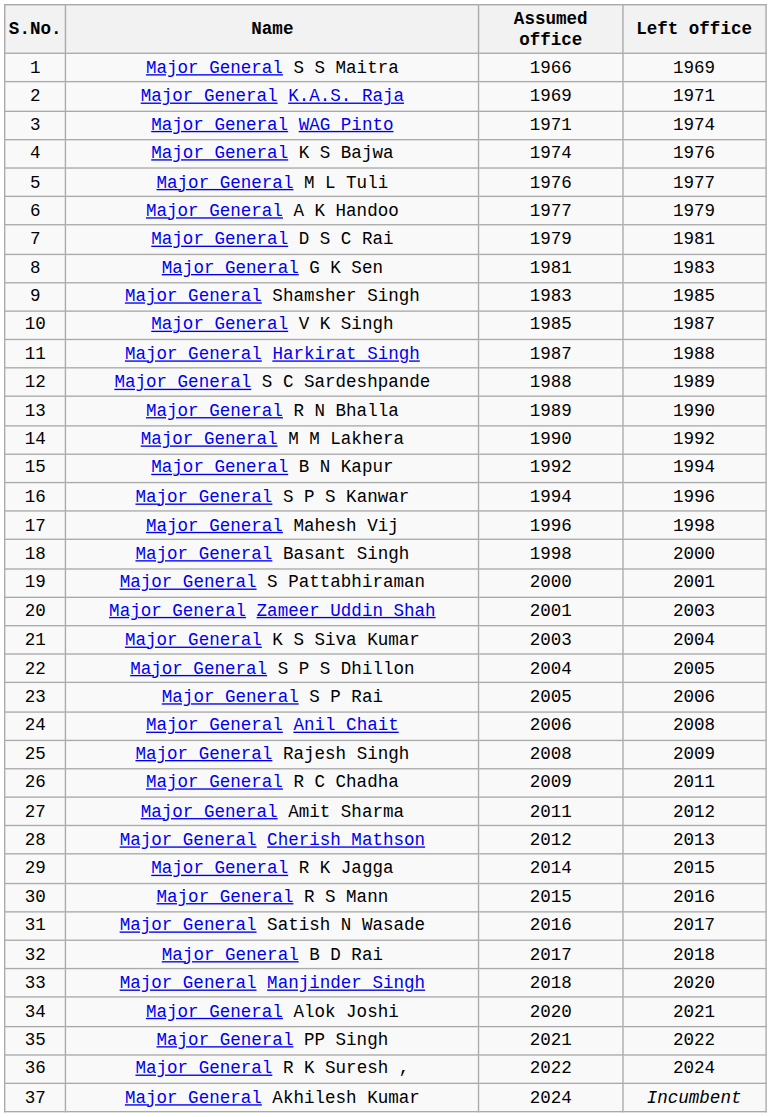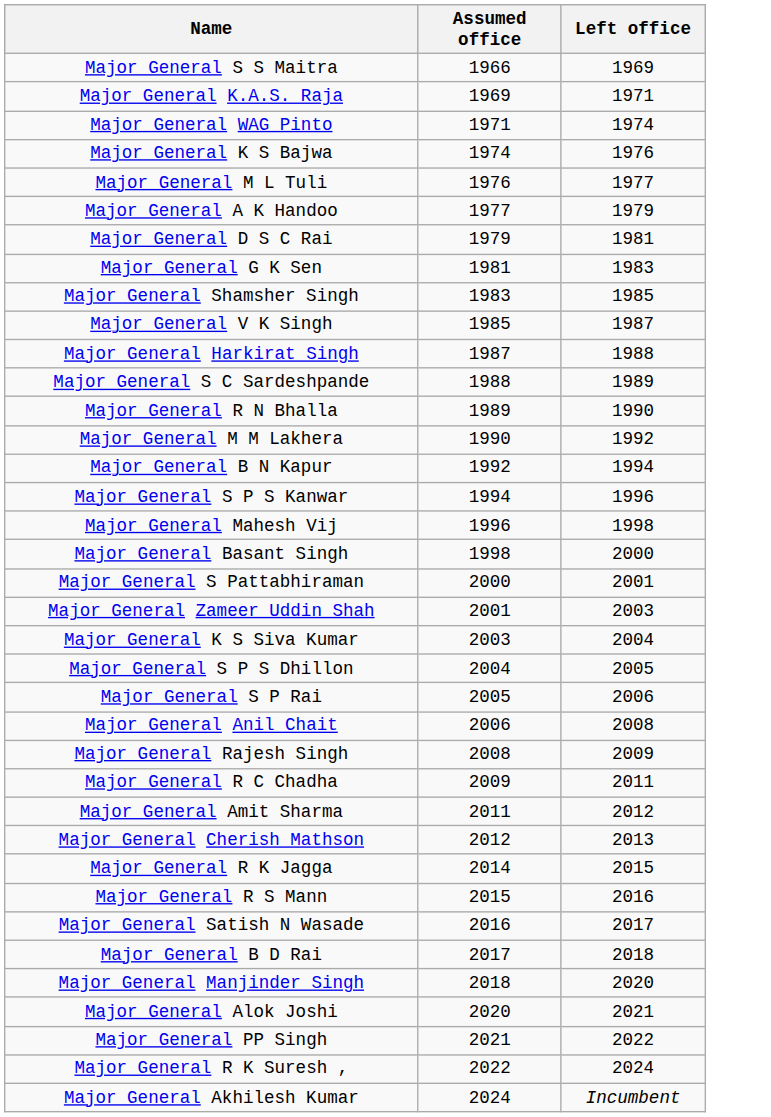 <table class="wikitable" style="text-align:center">
 <tr style="background:#cccccc">
-<th scope="col" style="width: 20px;">S.No.</th>
 <th scope="col" style="width: 300px;">Name</th>
 <th scope="col" style="width: 100px;">Assumed office</th>
 <th scope="col" style="width: 100px;">Left office</th>
 </tr>
 <tr>
-<td>1</td>
 <td><a href='#'>Major General</a> S S Maitra </td>
 <td>1966</td>
 <td>1969</td>
 </tr>
 <tr>
-<td>2</td>
 <td><a href='#'>Major General</a> <a href='#'>K.A.S. Raja</a> </td>
 <td>1969</td>
 <td>1971</td>
 </tr>
 <tr>
-<td>3</td>
 <td><a href='#'>Major General</a> <a href='#'>WAG Pinto</a> </td>
 <td>1971</td>
 <td>1974</td>
 </tr>
 <tr>
-<td>4</td>
 <td><a href='#'>Major General</a> K S Bajwa</td>
 <td>1974</td>
 <td>1976</td>
 </tr>
 <tr>
-<td>5</td>
 <td><a href='#'>Major General</a> M L Tuli</td>
 <td>1976</td>
 <td>1977</td>
 </tr>
 <tr>
-<td>6</td>
 <td><a href='#'>Major General</a> A K Handoo</td>
 <td>1977</td>
 <td>1979</td>
 </tr>
 <tr>
-<td>7</td>
 <td><a href='#'>Major General</a> D S C Rai</td>
 <td>1979</td>
 <td>1981</td>
 </tr>
 <tr>
-<td>8</td>
 <td><a href='#'>Major General</a> G K Sen</td>
 <td>1981</td>
 <td>1983</td>
 </tr>
 <tr>
-<td>9</td>
 <td><a href='#'>Major General</a> Shamsher Singh </td>
 <td>1983</td>
 <td>1985</td>
 </tr>
 <tr>
-<td>10</td>
 <td><a href='#'>Major General</a> V K Singh</td>
 <td>1985</td>
 <td>1987</td>
 </tr>
 <tr>
-<td>11</td>
 <td><a href='#'>Major General</a> <a href='#'>Harkirat Singh</a></td>
 <td>1987</td>
 <td>1988</td>
 </tr>
 <tr>
-<td>12</td>
 <td><a href='#'>Major General</a> S C Sardeshpande </td>
 <td>1988</td>
 <td>1989</td>
 </tr>
 <tr>
-<td>13</td>
 <td><a href='#'>Major General</a> R N Bhalla </td>
 <td>1989</td>
 <td>1990</td>
 </tr>
 <tr>
-<td>14</td>
 <td><a href='#'>Major General</a> M M Lakhera </td>
 <td>1990</td>
 <td>1992</td>
 </tr>
 <tr>
-<td>15</td>
 <td><a href='#'>Major General</a> B N Kapur</td>
 <td>1992</td>
 <td>1994</td>
 </tr>
 <tr>
-<td>16</td>
 <td><a href='#'>Major General</a> S P S Kanwar </td>
 <td>1994</td>
 <td>1996</td>
 </tr>
 <tr>
-<td>17</td>
 <td><a href='#'>Major General</a> Mahesh Vij</td>
 <td>1996</td>
 <td>1998</td>
 </tr>
 <tr>
-<td>18</td>
 <td><a href='#'>Major General</a> Basant Singh </td>
 <td>1998</td>
 <td>2000</td>
 </tr>
 <tr>
-<td>19</td>
 <td><a href='#'>Major General</a> S Pattabhiraman </td>
 <td>2000</td>
 <td>2001</td>
 </tr>
 <tr>
-<td>20</td>
 <td><a href='#'>Major General</a> <a href='#'>Zameer Uddin Shah</a> </td>
 <td>2001</td>
 <td>2003</td>
 </tr>
 <tr>
-<td>21</td>
 <td><a href='#'>Major General</a> K S Siva Kumar </td>
 <td>2003</td>
 <td>2004</td>
 </tr>
 <tr>
-<td>22</td>
 <td><a href='#'>Major General</a> S P S Dhillon </td>
 <td>2004</td>
 <td>2005</td>
 </tr>
 <tr>
-<td>23</td>
 <td><a href='#'>Major General</a> S P Rai </td>
 <td>2005</td>
 <td>2006</td>
 </tr>
 <tr>
-<td>24</td>
 <td><a href='#'>Major General</a> <a href='#'>Anil Chait</a> </td>
 <td>2006</td>
 <td>2008</td>
 </tr>
 <tr>
-<td>25</td>
 <td><a href='#'>Major General</a> Rajesh Singh</td>
 <td>2008</td>
 <td>2009</td>
 </tr>
 <tr>
-<td>26</td>
 <td><a href='#'>Major General</a> R C Chadha</td>
 <td>2009</td>
 <td>2011</td>
 </tr>
 <tr>
-<td>27</td>
 <td><a href='#'>Major General</a> Amit Sharma</td>
 <td>2011</td>
 <td>2012</td>
 </tr>
 <tr>
-<td>28</td>
 <td><a href='#'>Major General</a> <a href='#'>Cherish Mathson</a> </td>
 <td>2012</td>
 <td>2013</td>
 </tr>
 <tr>
-<td>29</td>
 <td><a href='#'>Major General</a> R K Jagga</td>
 <td>2014</td>
 <td>2015</td>
 </tr>
 <tr>
-<td>30</td>
 <td><a href='#'>Major General</a> R S Mann </td>
 <td>2015</td>
 <td>2016</td>
 </tr>
 <tr>
-<td>31</td>
 <td><a href='#'>Major General</a> Satish N Wasade</td>
 <td>2016</td>
 <td>2017</td>
 </tr>
 <tr>
-<td>32</td>
 <td><a href='#'>Major General</a> B D Rai </td>
 <td>2017</td>
 <td>2018</td>
 </tr>
 <tr>
-<td>33</td>
 <td><a href='#'>Major General</a> <a href='#'>Manjinder Singh</a></td>
 <td>2018</td>
 <td>2020</td>
 </tr>
 <tr>
-<td>34</td>
 <td><a href='#'>Major General</a> Alok Joshi</td>
 <td>2020</td>
 <td>2021</td>
 </tr>
 <tr>
-<td>35</td>
 <td><a href='#'>Major General</a> PP Singh</td>
 <td>2021</td>
 <td>2022</td>
 </tr>
 <tr>
-<td>36</td>
 <td><a href='#'>Major General</a> R K Suresh , </td>
 <td>2022</td>
 <td>2024</td>
 </tr>
 <tr>
-<td>37</td>
 <td><a href='#'>Major General</a> Akhilesh Kumar </td>
 <td>2024</td>
 <td><em>Incumbent</em></td>
 </tr>
 </table>
